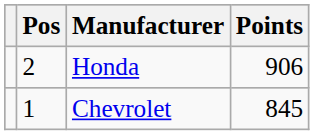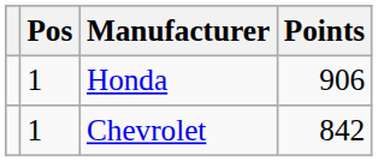 <table class="wikitable" style="font-size: 95%;">
 <tr>
 <th></th>
 <th>Pos</th>
 <th>Manufacturer</th>
 <th>Points</th>
 </tr>
 <tr>
 <td align="left"></td>
-<td>2</td>
+<td>1</td>
 <td> <a href='#'>Honda</a></td>
 <td align="right">906</td>
 </tr>
 <tr>
 <td align="left"></td>
 <td>1</td>
 <td> <a href='#'>Chevrolet</a></td>
-<td align="right">845</td>
+<td align="right">842</td>
 </tr>
 </table>
